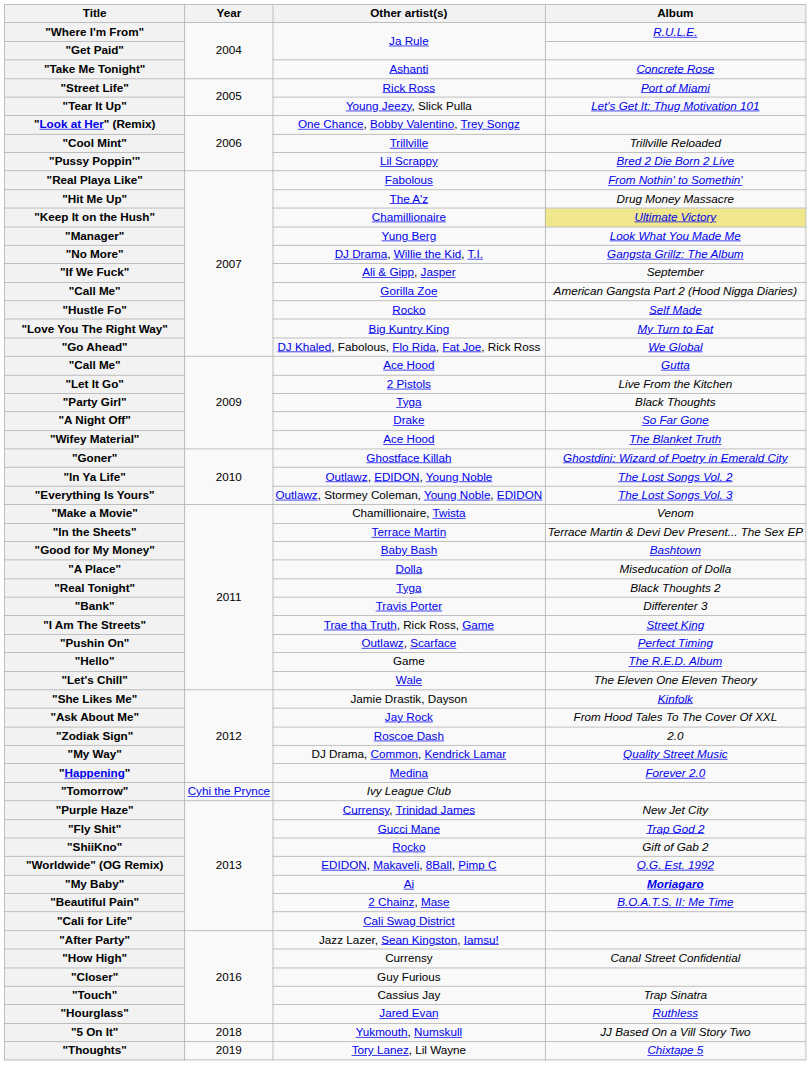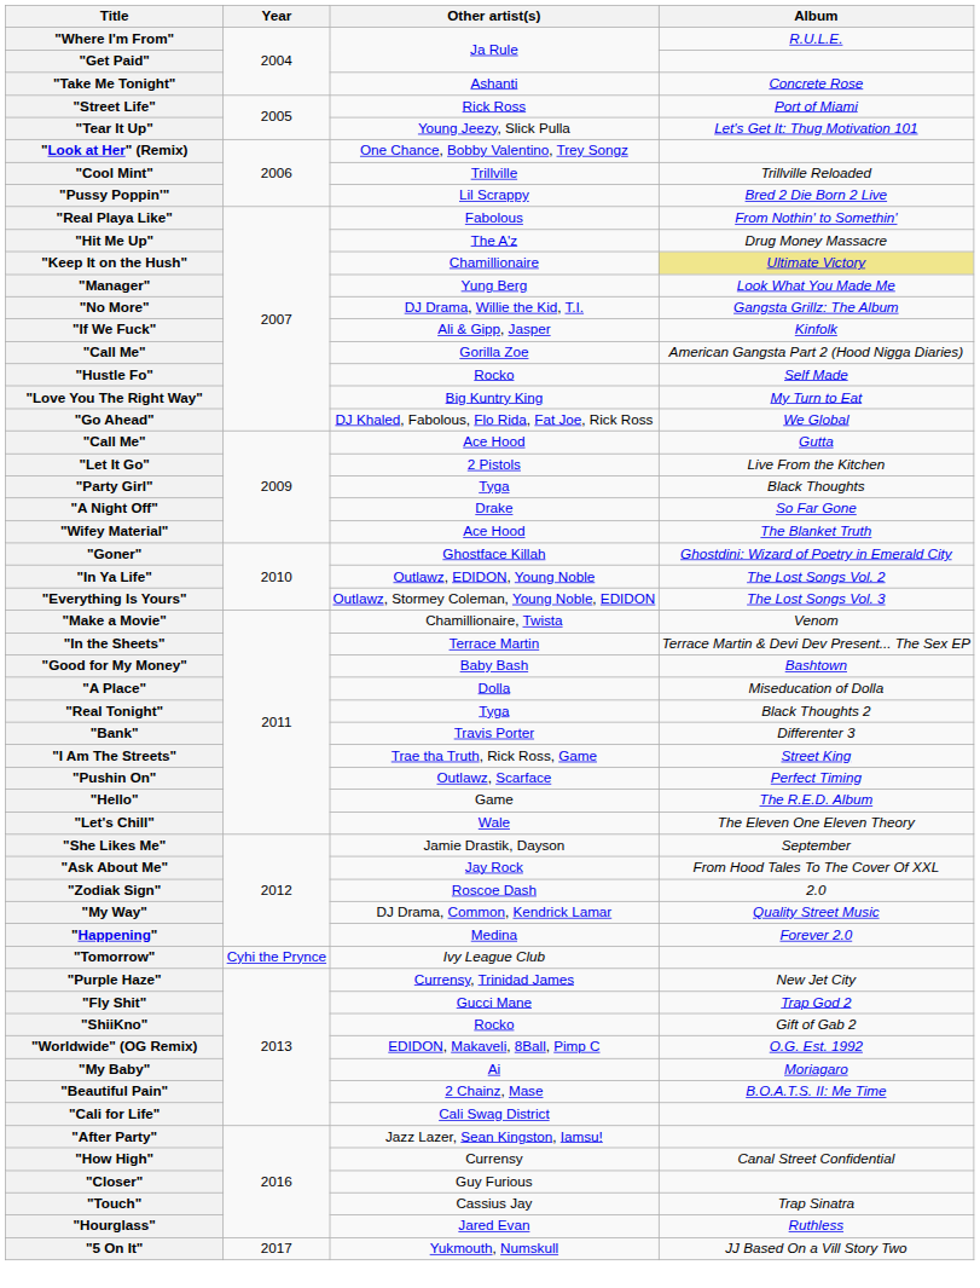 <table class="wikitable plainrowheaders" style="text-align:center;">
 <tr>
 <th scope="col" style="width:15em;">Title</th>
 <th scope="col">Year</th>
 <th scope="col">Other artist(s)</th>
 <th scope="col">Album</th>
 </tr>
 <tr>
 <th scope="row">"Where I'm From"</th>
 <td rowspan="3">2004</td>
 <td rowspan="2"><a href='#'>Ja Rule</a></td>
 <td><em><a href='#'>R.U.L.E.</a></em></td>
 </tr>
 <tr>
 <th scope="row">"Get Paid"</th>
 <td></td>
 </tr>
 <tr>
 <th scope="row">"Take Me Tonight"</th>
 <td><a href='#'>Ashanti</a></td>
 <td><em><a href='#'>Concrete Rose</a></em></td>
 </tr>
 <tr>
 <th scope="row">"Street Life"</th>
 <td rowspan="2">2005</td>
 <td><a href='#'>Rick Ross</a></td>
 <td><em><a href='#'>Port of Miami</a></em></td>
 </tr>
 <tr>
 <th scope="row">"Tear It Up"</th>
 <td><a href='#'>Young Jeezy</a>, Slick Pulla</td>
 <td><em><a href='#'>Let's Get It: Thug Motivation 101</a></em></td>
 </tr>
 <tr>
 <th scope="row">"<a href='#'>Look at Her</a>" (Remix)</th>
 <td rowspan="3">2006</td>
 <td><a href='#'>One Chance</a>, <a href='#'>Bobby Valentino</a>, <a href='#'>Trey Songz</a></td>
 <td></td>
 </tr>
 <tr>
 <th scope="row">"Cool Mint"</th>
 <td><a href='#'>Trillville</a></td>
 <td><em>Trillville Reloaded</em></td>
 </tr>
 <tr>
 <th scope="row">"Pussy Poppin'"</th>
 <td><a href='#'>Lil Scrappy</a></td>
 <td><em><a href='#'>Bred 2 Die Born 2 Live</a></em></td>
 </tr>
 <tr>
 <th scope="row">"Real Playa Like"</th>
 <td rowspan="10">2007</td>
 <td><a href='#'>Fabolous</a></td>
 <td><em><a href='#'>From Nothin' to Somethin'</a></em></td>
 </tr>
 <tr>
 <th scope="row">"Hit Me Up"</th>
 <td><a href='#'>The A'z</a></td>
 <td><em>Drug Money Massacre</em></td>
 </tr>
 <tr>
 <th scope="row">"Keep It on the Hush"</th>
 <td><a href='#'>Chamillionaire</a></td>
 <td style="background: khaki;"><em><a href='#'>Ultimate Victory</a></em></td>
 </tr>
 <tr>
 <th scope="row">"Manager"</th>
 <td><a href='#'>Yung Berg</a></td>
 <td><em><a href='#'>Look What You Made Me</a></em></td>
 </tr>
 <tr>
 <th scope="row">"No More"</th>
 <td><a href='#'>DJ Drama</a>, <a href='#'>Willie the Kid</a>, <a href='#'>T.I.</a></td>
 <td><em><a href='#'>Gangsta Grillz: The Album</a></em></td>
 </tr>
 <tr>
 <th scope="row">"If We Fuck"</th>
 <td><a href='#'>Ali & Gipp</a>, <a href='#'>Jasper</a></td>
-<td><em>September</em></td>
+<td><em><a href='#'>Kinfolk</a></em></td>
 </tr>
 <tr>
 <th scope="row">"Call Me"</th>
 <td><a href='#'>Gorilla Zoe</a></td>
 <td><em>American Gangsta Part 2 (Hood Nigga Diaries)</em></td>
 </tr>
 <tr>
 <th scope="row">"Hustle Fo"</th>
 <td><a href='#'>Rocko</a></td>
 <td><em><a href='#'>Self Made</a></em></td>
 </tr>
 <tr>
 <th scope="row">"Love You The Right Way"</th>
 <td><a href='#'>Big Kuntry King</a></td>
 <td><em><a href='#'>My Turn to Eat</a></em></td>
 </tr>
 <tr>
 <th scope="row">"Go Ahead"</th>
 <td><a href='#'>DJ Khaled</a>, Fabolous, <a href='#'>Flo Rida</a>, <a href='#'>Fat Joe</a>, Rick Ross</td>
 <td><em><a href='#'>We Global</a></em></td>
 </tr>
 <tr>
 <th scope="row">"Call Me"</th>
 <td rowspan="5">2009</td>
 <td><a href='#'>Ace Hood</a></td>
 <td><em><a href='#'>Gutta</a></em></td>
 </tr>
 <tr>
 <th scope="row">"Let It Go"</th>
 <td><a href='#'>2 Pistols</a></td>
 <td><em>Live From the Kitchen</em></td>
 </tr>
 <tr>
 <th scope="row">"Party Girl"</th>
 <td><a href='#'>Tyga</a></td>
 <td><em>Black Thoughts</em></td>
 </tr>
 <tr>
 <th scope="row">"A Night Off"</th>
 <td><a href='#'>Drake</a></td>
 <td><em><a href='#'>So Far Gone</a></em></td>
 </tr>
 <tr>
 <th scope="row">"Wifey Material"</th>
 <td><a href='#'>Ace Hood</a></td>
 <td><em><a href='#'>The Blanket Truth</a></em></td>
 </tr>
 <tr>
 <th scope="row">"Goner"</th>
 <td rowspan="3">2010</td>
 <td><a href='#'>Ghostface Killah</a></td>
 <td><em><a href='#'>Ghostdini: Wizard of Poetry in Emerald City</a></em></td>
 </tr>
 <tr>
 <th scope="row">"In Ya Life"</th>
 <td><a href='#'>Outlawz</a>, <a href='#'>EDIDON</a>, <a href='#'>Young Noble</a></td>
 <td><em><a href='#'>The Lost Songs Vol. 2</a></em></td>
 </tr>
 <tr>
 <th scope="row">"Everything Is Yours"</th>
 <td><a href='#'>Outlawz</a>, Stormey Coleman, <a href='#'>Young Noble</a>, <a href='#'>EDIDON</a></td>
 <td><em><a href='#'>The Lost Songs Vol. 3</a></em></td>
 </tr>
 <tr>
 <th scope="row">"Make a Movie"</th>
 <td rowspan="10">2011</td>
 <td>Chamillionaire, <a href='#'>Twista</a></td>
 <td><em>Venom</em></td>
 </tr>
 <tr>
 <th scope="row">"In the Sheets"</th>
 <td><a href='#'>Terrace Martin</a></td>
 <td><em>Terrace Martin & Devi Dev Present... The Sex EP</em></td>
 </tr>
 <tr>
 <th scope="row">"Good for My Money"</th>
 <td><a href='#'>Baby Bash</a></td>
 <td><em><a href='#'>Bashtown</a></em></td>
 </tr>
 <tr>
 <th scope="row">"A Place"</th>
 <td><a href='#'>Dolla</a></td>
 <td><em>Miseducation of Dolla</em></td>
 </tr>
 <tr>
 <th scope="row">"Real Tonight"</th>
 <td><a href='#'>Tyga</a></td>
 <td><em>Black Thoughts 2</em></td>
 </tr>
 <tr>
 <th scope="row">"Bank"</th>
 <td><a href='#'>Travis Porter</a></td>
 <td><em>Differenter 3</em></td>
 </tr>
 <tr>
 <th scope="row">"I Am The Streets"</th>
 <td><a href='#'>Trae tha Truth</a>, Rick Ross, <a href='#'>Game</a></td>
 <td><em><a href='#'>Street King</a></em></td>
 </tr>
 <tr>
 <th scope="row">"Pushin On"</th>
 <td><a href='#'>Outlawz</a>, <a href='#'>Scarface</a></td>
 <td><em><a href='#'>Perfect Timing</a></em></td>
 </tr>
 <tr>
 <th scope="row">"Hello"</th>
 <td>Game</td>
 <td><em><a href='#'>The R.E.D. Album</a></em></td>
 </tr>
 <tr>
 <th scope="row">"Let's Chill"</th>
 <td><a href='#'>Wale</a></td>
 <td><em>The Eleven One Eleven Theory</em></td>
 </tr>
 <tr>
 <th scope="row">"She Likes Me"</th>
 <td rowspan="5">2012</td>
 <td>Jamie Drastik, Dayson</td>
-<td><em><a href='#'>Kinfolk</a></em></td>
+<td><em>September</em></td>
 </tr>
 <tr>
 <th scope="row">"Ask About Me"</th>
 <td><a href='#'>Jay Rock</a></td>
 <td><em>From Hood Tales To The Cover Of XXL</em></td>
 </tr>
 <tr>
 <th scope="row">"Zodiak Sign"</th>
 <td><a href='#'>Roscoe Dash</a></td>
 <td><em>2.0</em></td>
 </tr>
 <tr>
 <th scope="row">"My Way"</th>
 <td>DJ Drama, <a href='#'>Common</a>, <a href='#'>Kendrick Lamar</a></td>
 <td><em><a href='#'>Quality Street Music</a></em></td>
 </tr>
 <tr>
 <th scope="row">"<a href='#'>Happening</a>"</th>
 <td><a href='#'>Medina</a></td>
 <td><em><a href='#'>Forever 2.0</a></em></td>
 </tr>
 <tr>
 <th scope="row">"Tomorrow"</th>
 <td><a href='#'>Cyhi the Prynce</a></td>
 <td><em>Ivy League Club</em></td>
 </tr>
 <tr>
 <th scope="row">"Purple Haze"</th>
 <td rowspan="7">2013</td>
 <td><a href='#'>Currensy</a>, <a href='#'>Trinidad James</a></td>
 <td><em>New Jet City</em></td>
 </tr>
 <tr>
 <th scope="row">"Fly Shit"</th>
 <td><a href='#'>Gucci Mane</a></td>
 <td><em><a href='#'>Trap God 2</a></em></td>
 </tr>
 <tr>
 <th scope="row">"ShiiKno"</th>
 <td><a href='#'>Rocko</a></td>
 <td><em>Gift of Gab 2</em></td>
 </tr>
 <tr>
 <th scope="row">"Worldwide" (OG Remix)</th>
 <td><a href='#'>EDIDON</a>, <a href='#'>Makaveli</a>, <a href='#'>8Ball</a>, <a href='#'>Pimp C</a></td>
 <td><em><a href='#'>O.G. Est. 1992</a></em></td>
 </tr>
 <tr>
 <th scope="row">"My Baby"</th>
 <td><a href='#'>Ai</a></td>
-<td><strong><em><a href='#'>Moriagaro</a></em></strong></td>
+<td><em><a href='#'>Moriagaro</a></em></td>
 </tr>
 <tr>
 <th scope="row">"Beautiful Pain"</th>
 <td><a href='#'>2 Chainz</a>, <a href='#'>Mase</a></td>
 <td><em><a href='#'>B.O.A.T.S. II: Me Time</a></em></td>
 </tr>
 <tr>
 <th scope="row">"Cali for Life"</th>
 <td><a href='#'>Cali Swag District</a></td>
 <td></td>
 </tr>
 <tr>
 <th scope="row">"After Party"</th>
 <td rowspan="5">2016</td>
 <td>Jazz Lazer, <a href='#'>Sean Kingston</a>, <a href='#'>Iamsu!</a></td>
 <td></td>
 </tr>
 <tr>
 <th scope="row">"How High"</th>
 <td>Currensy</td>
 <td><em>Canal Street Confidential</em></td>
 </tr>
 <tr>
 <th scope="row">"Closer"</th>
 <td>Guy Furious</td>
 <td></td>
 </tr>
 <tr>
 <th scope="row">"Touch"</th>
 <td>Cassius Jay</td>
 <td><em>Trap Sinatra</em></td>
 </tr>
 <tr>
 <th scope="row">"Hourglass"</th>
 <td><a href='#'>Jared Evan</a></td>
 <td><em><a href='#'>Ruthless</a></em></td>
 </tr>
 <tr>
 <th scope="row">"5 On It"</th>
-<td rowspan="1">2018</td>
+<td rowspan="1">2017</td>
 <td><a href='#'>Yukmouth</a>, <a href='#'>Numskull</a></td>
 <td><em>JJ Based On a Vill Story Two</em></td>
 </tr>
-<tr>
-<th scope="row">"Thoughts"</th>
-<td rowspan="1">2019</td>
-<td><a href='#'>Tory Lanez</a>, Lil Wayne</td>
-<td><em><a href='#'>Chixtape 5</a></em></td>
-</tr>
 </table>
